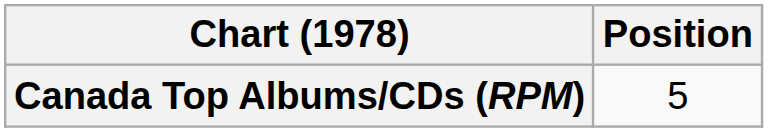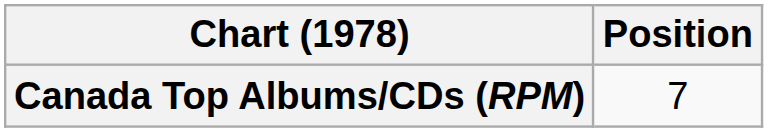 <table class="wikitable plainrowheaders" style="text-align:center">
 <tr>
 <th scope="col">Chart (1978)</th>
 <th scope="col">Position</th>
 </tr>
 <tr>
 <th scope="row">Canada Top Albums/CDs (<em>RPM</em>)</th>
-<td>5</td>
+<td>7</td>
 </tr>
 </table>
